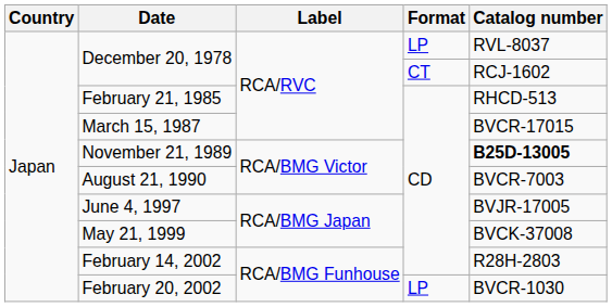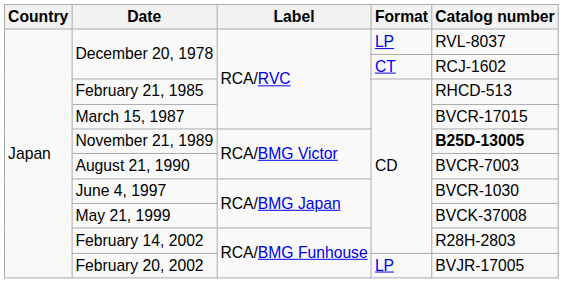 <table class="wikitable">
 <tr>
 <th>Country</th>
 <th>Date</th>
 <th>Label</th>
 <th>Format</th>
 <th>Catalog number</th>
 </tr>
 <tr>
 <td rowspan="10">Japan</td>
 <td rowspan="2">December 20, 1978</td>
 <td rowspan="4">RCA/<a href='#'>RVC</a></td>
 <td><a href='#'>LP</a></td>
 <td>RVL-8037</td>
 </tr>
 <tr>
 <td><a href='#'>CT</a></td>
 <td>RCJ-1602</td>
 </tr>
 <tr>
 <td>February 21, 1985</td>
 <td rowspan="7">CD</td>
 <td>RHCD-513</td>
 </tr>
 <tr>
 <td>March 15, 1987</td>
 <td>BVCR-17015</td>
 </tr>
 <tr>
 <td>November 21, 1989</td>
 <td rowspan="2">RCA/<a href='#'>BMG Victor</a></td>
 <td><strong>B25D-13005</strong></td>
 </tr>
 <tr>
 <td>August 21, 1990</td>
 <td>BVCR-7003</td>
 </tr>
 <tr>
 <td>June 4, 1997</td>
 <td rowspan="2">RCA/<a href='#'>BMG Japan</a></td>
-<td>BVJR-17005</td>
+<td>BVCR-1030</td>
 </tr>
 <tr>
 <td>May 21, 1999</td>
 <td>BVCK-37008</td>
 </tr>
 <tr>
 <td>February 14, 2002</td>
 <td rowspan="2">RCA/<a href='#'>BMG Funhouse</a></td>
 <td>R28H-2803</td>
 </tr>
 <tr>
 <td>February 20, 2002</td>
 <td><a href='#'>LP</a></td>
-<td>BVCR-1030</td>
+<td>BVJR-17005</td>
 </tr>
 </table>
